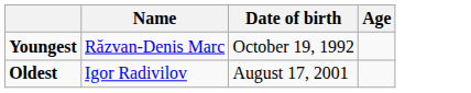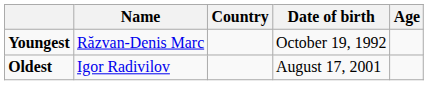 <table class="wikitable">
 <tr>
 <th></th>
 <th>Name</th>
+<th>Country</th>
 <th>Date of birth</th>
 <th>Age</th>
 </tr>
 <tr>
 <td><strong>Youngest</strong></td>
 <td><a href='#'>Răzvan-Denis Marc</a></td>
+<td></td>
 <td>October 19, 1992</td>
 <td></td>
 </tr>
 <tr>
 <td><strong>Oldest</strong></td>
 <td><a href='#'>Igor Radivilov</a></td>
+<td></td>
 <td>August 17, 2001</td>
 <td></td>
 </tr>
 </table>
